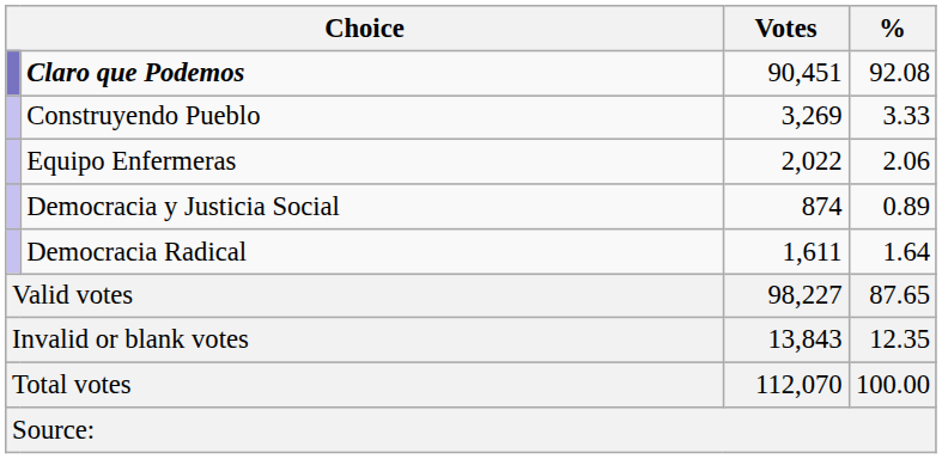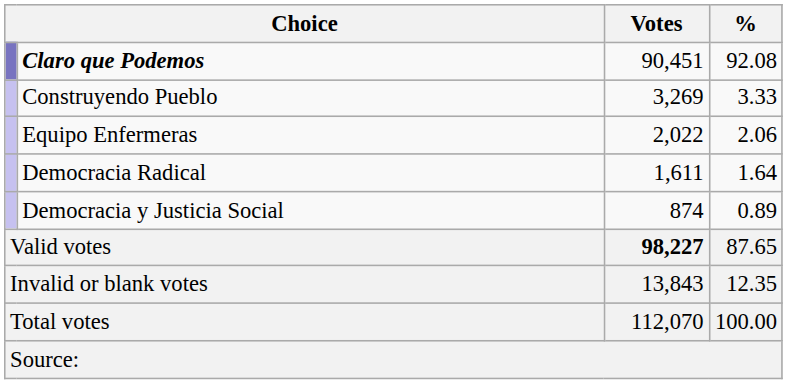 <table class="wikitable" style="text-align:right; font-size:90%;">
 <tr>
 <th colspan="2" style="width:375px;">Choice</th>
 <th style="width:60px;">Votes</th>
 <th style="width:40px;">%</th>
 </tr>
 <tr>
 <td width="1" bgcolor="#7873C0"></td>
 <td align="left"><strong><em>Claro que Podemos<em> <strong> </td>
 <td></strong>90,451<strong></td>
 <td></strong>92.08<strong></td>
 </tr>
 <tr>
 <td bgcolor="#C6C1F0"></td>
 <td align="left"></em>Construyendo Pueblo<em></td>
 <td>3,269</td>
 <td>3.33</td>
 </tr>
 <tr>
 <td bgcolor="#C6C1F0"></td>
 <td align="left"></em>Equipo Enfermeras<em></td>
 <td>2,022</td>
 <td>2.06</td>
 </tr>
 <tr>
 <td bgcolor="#C6C1F0"></td>
+<td align="left"></em>Democracia Radical<em></td>
+<td>1,611</td>
+<td>1.64</td>
+</tr>
+<tr>
+<td bgcolor="#C6C1F0"></td>
 <td align="left"></em>Democracia y Justicia Social<em></td>
 <td>874</td>
 <td>0.89</td>
 </tr>
-<tr>
-<td bgcolor="#C6C1F0"></td>
-<td align="left"></em>Democracia Radical<em></td>
-<td>1,611</td>
-<td>1.64</td>
-</tr>
 <tr style="background-color:#F2F2F2">
 <td colspan="2" align="left">Valid votes</td>
-<td>98,227</td>
+<td><strong>98,227</strong></td>
 <td>87.65</td>
 </tr>
 <tr style="background-color:#F2F2F2">
 <td colspan="2" align="left">Invalid or blank votes</td>
 <td>13,843</td>
 <td>12.35</td>
 </tr>
 <tr style="background-color:#F2F2F2">
 <td colspan="2" align="left"></strong>Total votes<strong></td>
 <td></strong>112,070<strong></td>
 <td></strong>100.00<strong></td>
 </tr>
 <tr style="background-color:#F2F2F2">
 <td colspan="4" align="left">Source: </td>
 </tr>
 </table>
